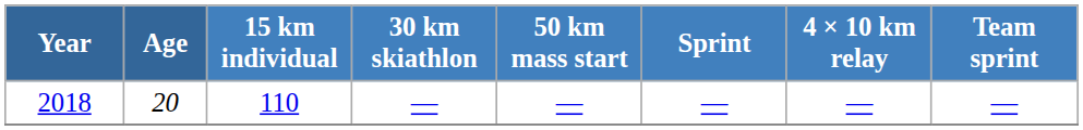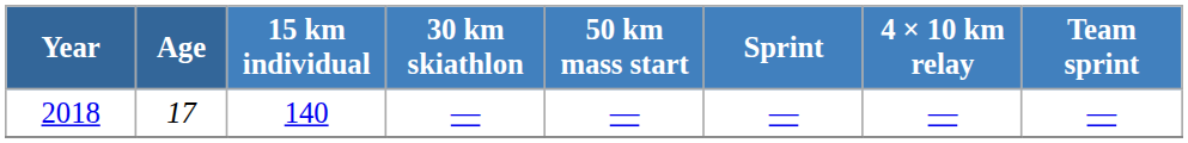 <table class="wikitable" style="font-size:95%; text-align:center; border:grey solid 1px; border-collapse:collapse; background:#ffffff;">
 <tr>
 <th style="background-color:#369; color:white; width:60px;"> Year </th>
 <th style="background-color:#369; color:white; width:40px;"> Age </th>
 <th style="background-color:#4180be; color:white; width:75px;"> 15 km <br> individual </th>
 <th style="background-color:#4180be; color:white; width:75px;"> 30 km <br> skiathlon </th>
 <th style="background-color:#4180be; color:white; width:75px;"> 50 km <br> mass start </th>
 <th style="background-color:#4180be; color:white; width:75px;"> Sprint </th>
 <th style="background-color:#4180be; color:white; width:75px;"> 4 × 10 km <br> relay </th>
 <th style="background-color:#4180be; color:white; width:75px;"> Team <br> sprint </th>
 </tr>
 <tr>
 <td><a href='#'>2018</a></td>
-<td><em>20</em></td>
-<td><a href='#'>110</a></td>
+<td><em>17</em></td>
+<td><a href='#'>140</a></td>
 <td><a href='#'>—</a></td>
 <td><a href='#'>—</a></td>
 <td><a href='#'>—</a></td>
 <td><a href='#'>—</a></td>
 <td><a href='#'>—</a></td>
 </tr>
 <tr>
 </tr>
 </table>
